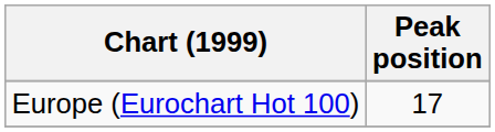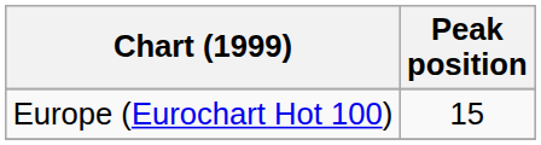 <table class="wikitable sortable">
 <tr>
 <th>Chart (1999)</th>
 <th>Peak<br>position</th>
 </tr>
 <tr>
 </tr>
 <tr>
 </tr>
 <tr>
 <td>Europe (<a href='#'>Eurochart Hot 100</a>)</td>
-<td align="center">17</td>
+<td align="center">15</td>
 </tr>
 <tr>
 </tr>
 <tr>
 </tr>
 <tr>
 </tr>
 </table>
